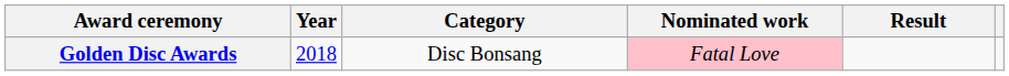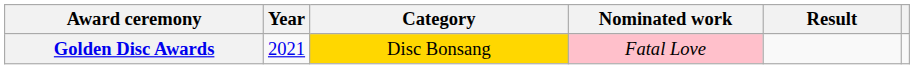 <table class="wikitable plainrowheaders" style="text-align:center;">
 <tr>
 <th scope="col" style="width:13.5em">Award ceremony</th>
 <th scope="col">Year</th>
 <th scope="col" style="width:13.5em">Category</th>
 <th scope="col" style="width:10em">Nominated work</th>
 <th scope="col" style="width:7em">Result</th>
 <th scope="col" class="unsortable"></th>
 </tr>
 <tr>
 <th scope="row"><a href='#'>Golden Disc Awards</a></th>
-<td><a href='#'>2018</a></td>
-<td>Disc Bonsang</td>
+<td><a href='#'>2021</a></td>
+<td style="background: gold;">Disc Bonsang</td>
 <td style="background: pink;"><em>Fatal Love</em></td>
 <td></td>
 <td></td>
 </tr>
 </table>
